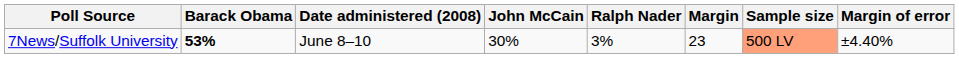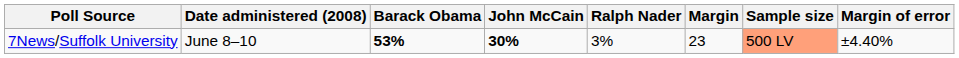 <table class="wikitable collapsible">
 <tr>
 <th>Poll Source</th>
+<th>Date administered (2008)</th>
 <th>Barack Obama</th>
-<th>Date administered (2008)</th>
 <th>John McCain</th>
 <th>Ralph Nader</th>
 <th>Margin</th>
 <th>Sample size</th>
 <th>Margin of error</th>
 </tr>
 <tr>
 <td><a href='#'>7News</a>/<a href='#'>Suffolk University</a></td>
+<td>June 8–10</td>
 <td><strong>53%</strong></td>
-<td>June 8–10</td>
-<td>30%</td>
+<td><strong>30%</strong></td>
 <td>3%</td>
 <td>23</td>
 <td style="background: lightsalmon;">500 LV</td>
 <td>±4.40%</td>
 </tr>
 </table>
